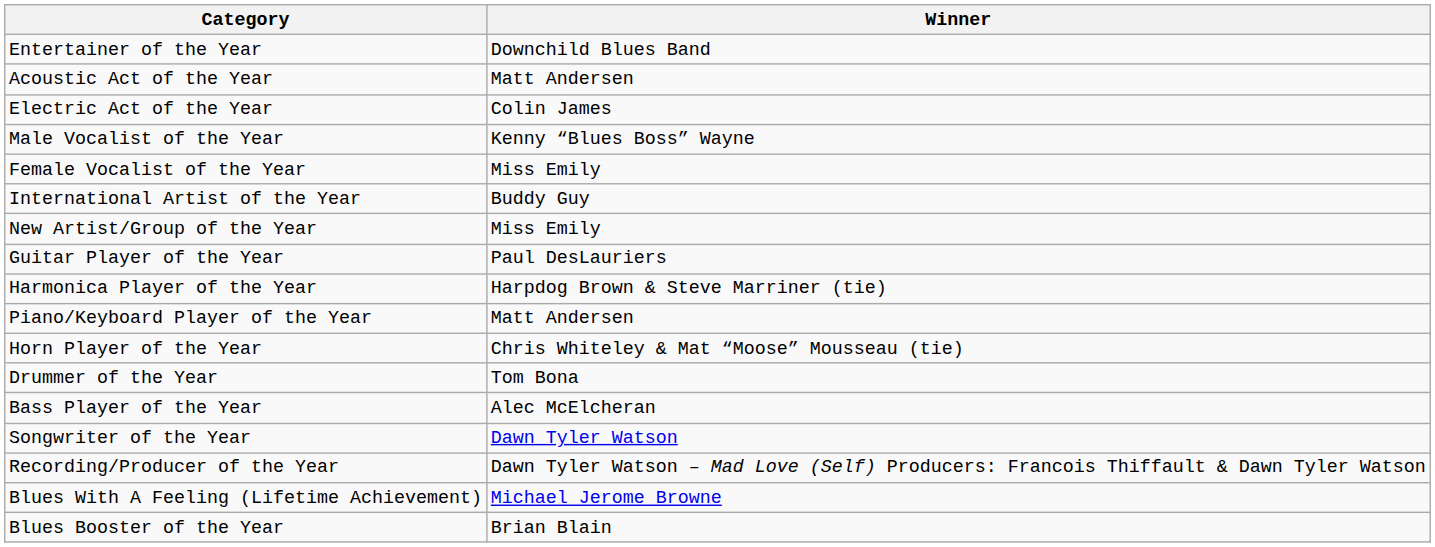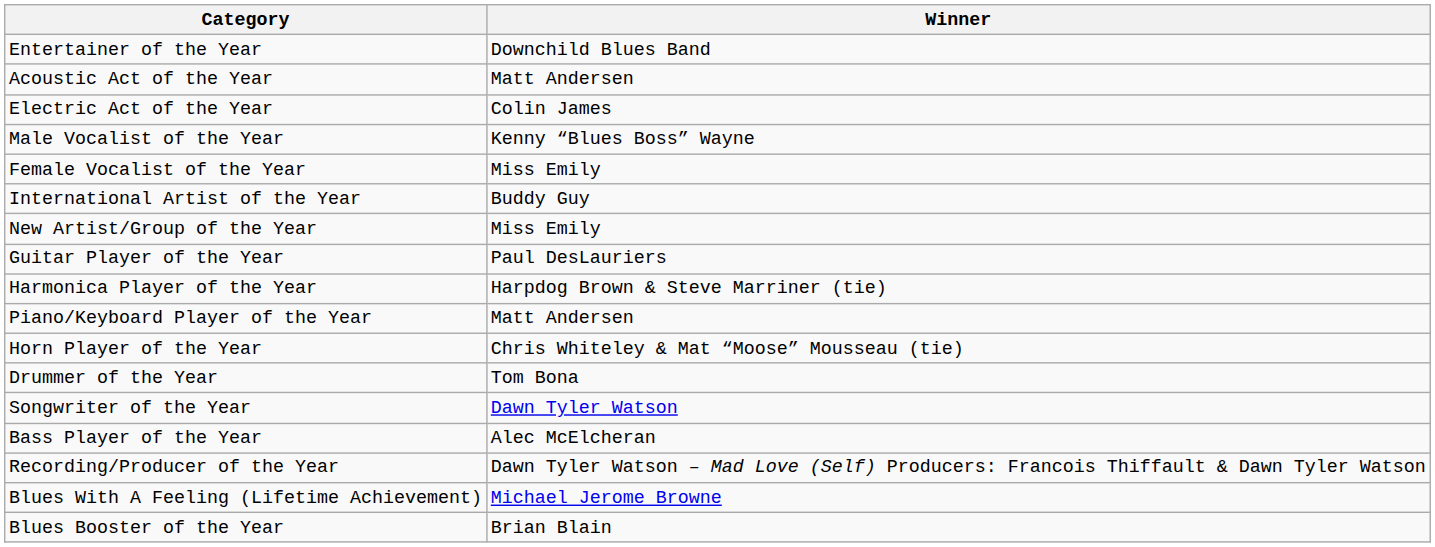 <table class="wikitable sortable" style="text-align:centre">
 <tr>
 <th>Category</th>
 <th>Winner</th>
 </tr>
 <tr>
 <td>Entertainer of the Year</td>
 <td>Downchild Blues Band</td>
 </tr>
 <tr>
 <td>Acoustic Act of the Year</td>
 <td>Matt Andersen</td>
 </tr>
 <tr>
 <td>Electric Act of the Year</td>
 <td>Colin James</td>
 </tr>
 <tr>
 <td>Male Vocalist of the Year</td>
 <td>Kenny “Blues Boss” Wayne</td>
 </tr>
 <tr>
 <td>Female Vocalist of the Year</td>
 <td>Miss Emily</td>
 </tr>
 <tr>
 <td>International Artist of the Year</td>
 <td>Buddy Guy</td>
 </tr>
 <tr>
 <td>New Artist/Group of the Year</td>
 <td>Miss Emily</td>
 </tr>
 <tr>
 <td>Guitar Player of the Year</td>
 <td>Paul DesLauriers</td>
 </tr>
 <tr>
 <td>Harmonica Player of the Year</td>
 <td>Harpdog Brown & Steve Marriner (tie)</td>
 </tr>
 <tr>
 <td>Piano/Keyboard Player of the Year</td>
 <td>Matt Andersen</td>
 </tr>
 <tr>
 <td>Horn Player of the Year</td>
 <td>Chris Whiteley & Mat “Moose” Mousseau (tie)</td>
 </tr>
 <tr>
 <td>Drummer of the Year</td>
 <td>Tom Bona</td>
 </tr>
 <tr>
+<td>Songwriter of the Year</td>
+<td><a href='#'>Dawn Tyler Watson</a></td>
+</tr>
+<tr>
 <td>Bass Player of the Year</td>
 <td>Alec McElcheran</td>
-</tr>
-<tr>
-<td>Songwriter of the Year</td>
-<td><a href='#'>Dawn Tyler Watson</a></td>
 </tr>
 <tr>
 <td>Recording/Producer of the Year</td>
 <td>Dawn Tyler Watson – <em>Mad Love (Self)</em> Producers: Francois Thiffault & Dawn Tyler Watson</td>
 </tr>
 <tr>
 <td>Blues With A Feeling (Lifetime Achievement)</td>
 <td><a href='#'>Michael Jerome Browne</a></td>
 </tr>
 <tr>
 <td>Blues Booster of the Year</td>
 <td>Brian Blain</td>
 </tr>
 </table>
